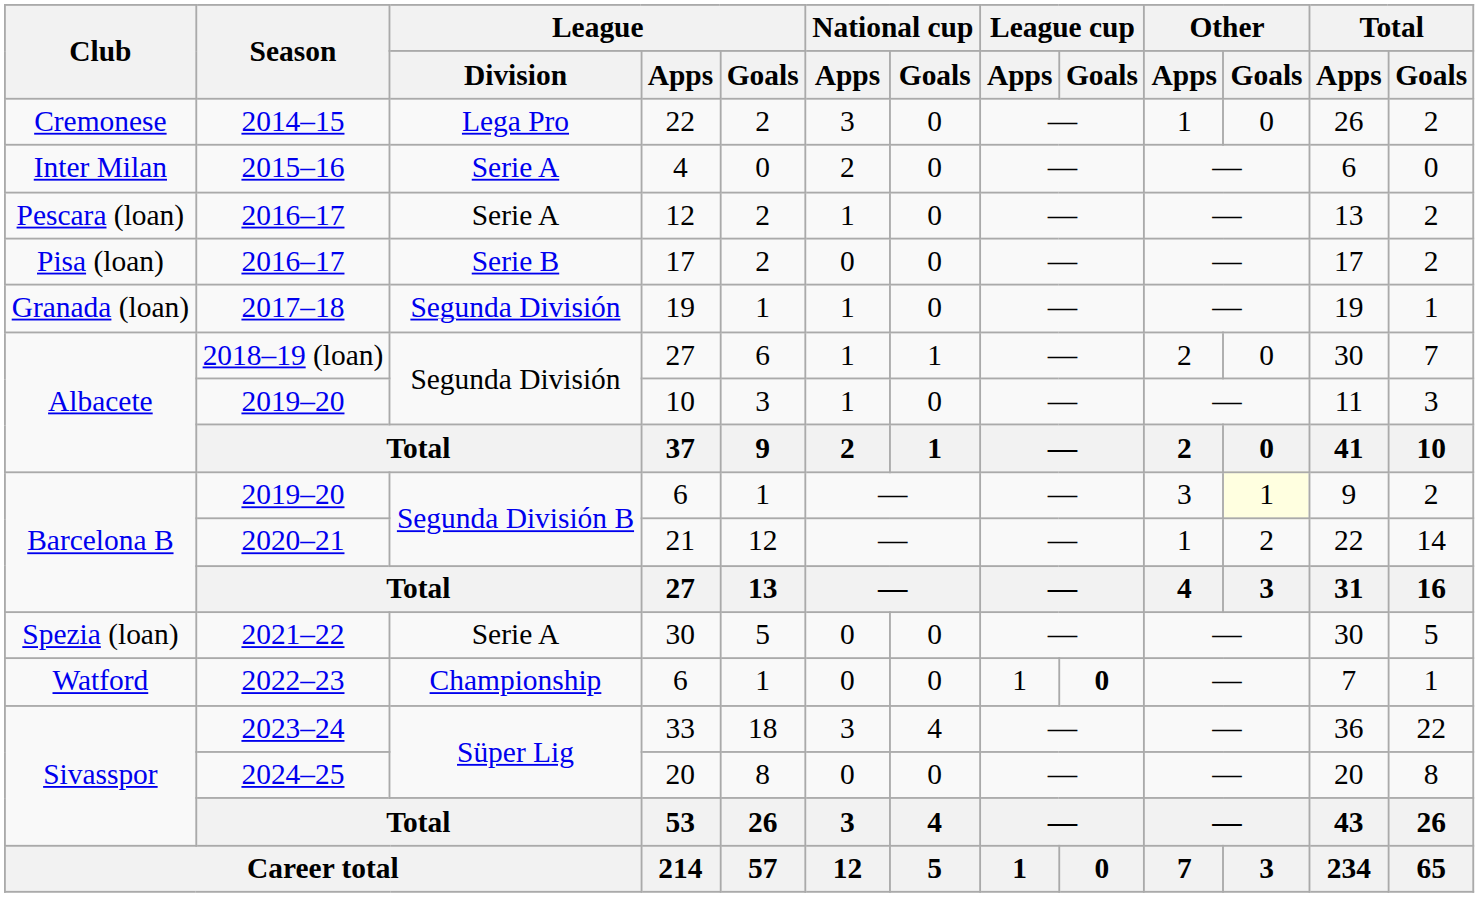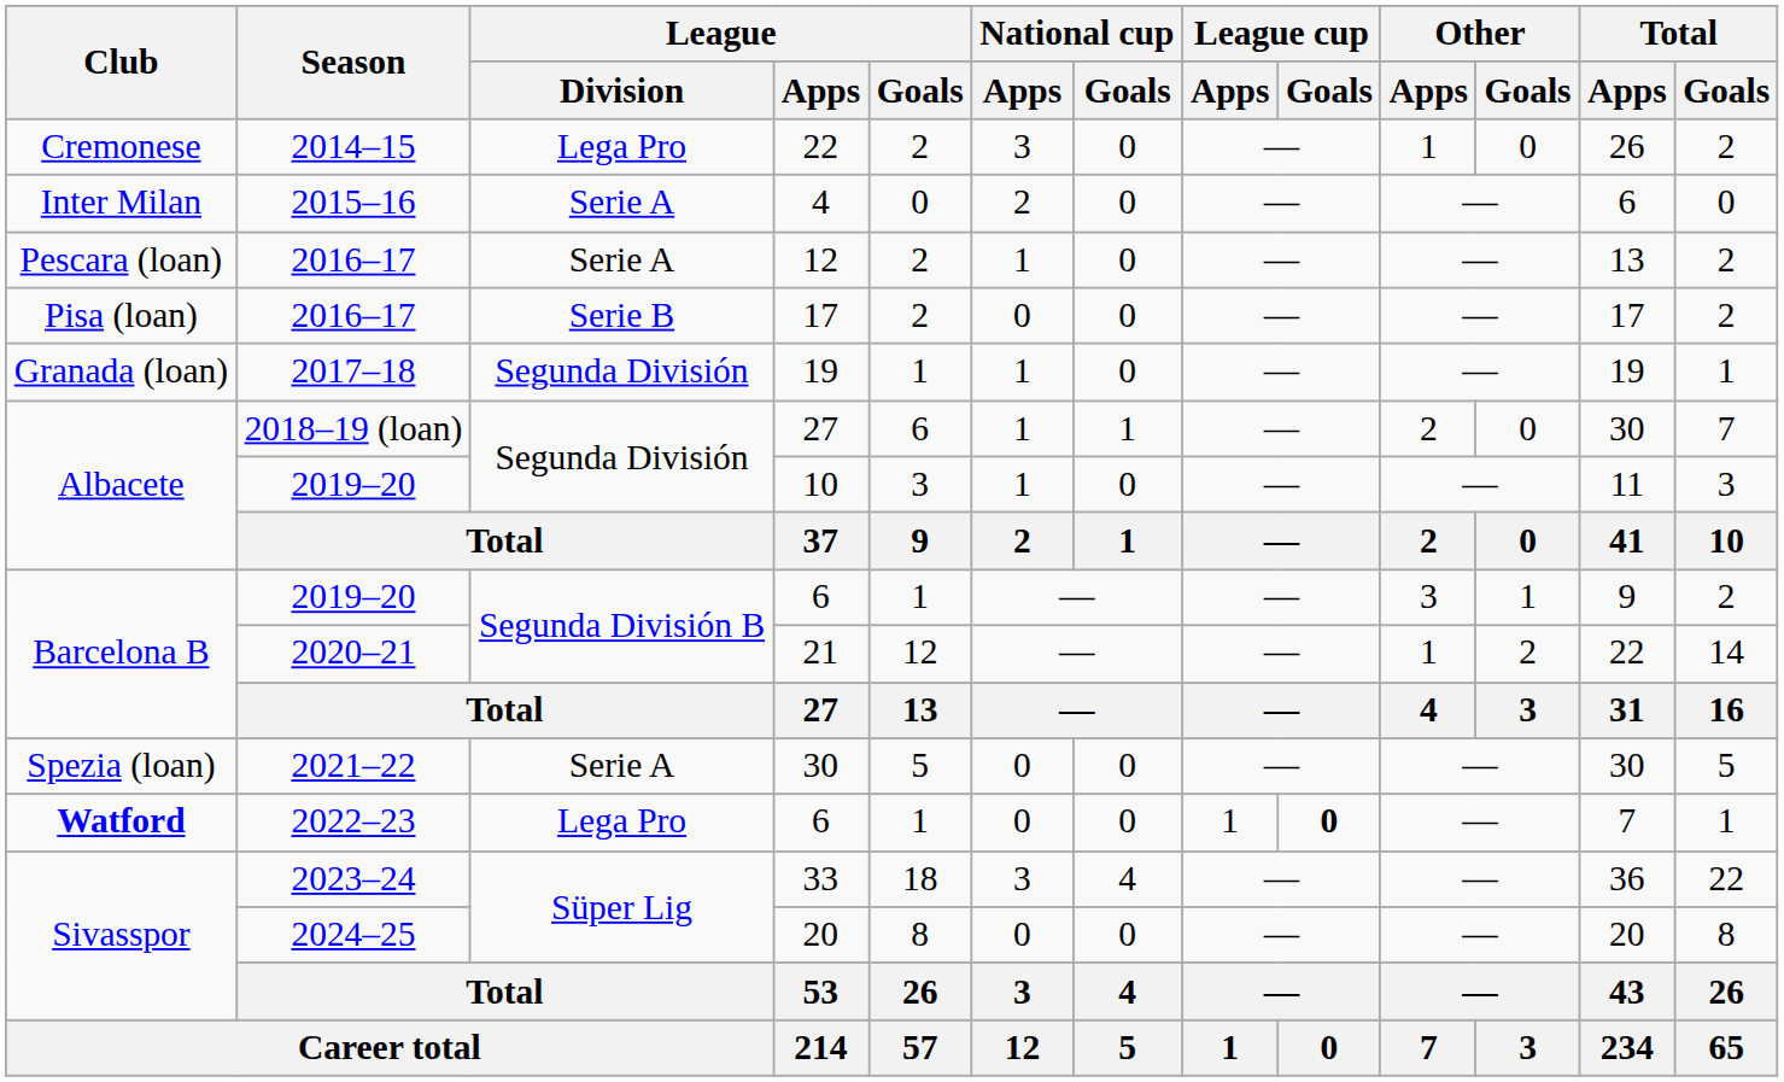 <table class="wikitable" style="text-align:center">
 <tr>
 <th rowspan="2">Club</th>
 <th rowspan="2">Season</th>
 <th colspan="3">League</th>
 <th colspan="2">National cup</th>
 <th colspan="2">League cup</th>
 <th colspan="2">Other</th>
 <th colspan="2">Total</th>
 </tr>
 <tr>
 <th>Division</th>
 <th>Apps</th>
 <th>Goals</th>
 <th>Apps</th>
 <th>Goals</th>
 <th>Apps</th>
 <th>Goals</th>
 <th>Apps</th>
 <th>Goals</th>
 <th>Apps</th>
 <th>Goals</th>
 </tr>
 <tr>
 <td><a href='#'>Cremonese</a></td>
 <td><a href='#'>2014–15</a></td>
 <td><a href='#'>Lega Pro</a></td>
 <td>22</td>
 <td>2</td>
 <td>3</td>
 <td>0</td>
 <td colspan="2">—</td>
 <td>1</td>
 <td>0</td>
 <td>26</td>
 <td>2</td>
 </tr>
 <tr>
 <td><a href='#'>Inter Milan</a></td>
 <td><a href='#'>2015–16</a></td>
 <td><a href='#'>Serie A</a></td>
 <td>4</td>
 <td>0</td>
 <td>2</td>
 <td>0</td>
 <td colspan="2">—</td>
 <td colspan="2">—</td>
 <td>6</td>
 <td>0</td>
 </tr>
 <tr>
 <td><a href='#'>Pescara</a> (loan)</td>
 <td><a href='#'>2016–17</a></td>
 <td>Serie A</td>
 <td>12</td>
 <td>2</td>
 <td>1</td>
 <td>0</td>
 <td colspan="2">—</td>
 <td colspan="2">—</td>
 <td>13</td>
 <td>2</td>
 </tr>
 <tr>
 <td><a href='#'>Pisa</a> (loan)</td>
 <td><a href='#'>2016–17</a></td>
 <td><a href='#'>Serie B</a></td>
 <td>17</td>
 <td>2</td>
 <td>0</td>
 <td>0</td>
 <td colspan="2">—</td>
 <td colspan="2">—</td>
 <td>17</td>
 <td>2</td>
 </tr>
 <tr>
 <td><a href='#'>Granada</a> (loan)</td>
 <td><a href='#'>2017–18</a></td>
 <td><a href='#'>Segunda División</a></td>
 <td>19</td>
 <td>1</td>
 <td>1</td>
 <td>0</td>
 <td colspan="2">—</td>
 <td colspan="2">—</td>
 <td>19</td>
 <td>1</td>
 </tr>
 <tr>
 <td rowspan="3"><a href='#'>Albacete</a></td>
 <td><a href='#'>2018–19</a> (loan)</td>
 <td rowspan="2">Segunda División</td>
 <td>27</td>
 <td>6</td>
 <td>1</td>
 <td>1</td>
 <td colspan="2">—</td>
 <td>2</td>
 <td>0</td>
 <td>30</td>
 <td>7</td>
 </tr>
 <tr>
 <td><a href='#'>2019–20</a></td>
 <td>10</td>
 <td>3</td>
 <td>1</td>
 <td>0</td>
 <td colspan="2">—</td>
 <td colspan="2">—</td>
 <td>11</td>
 <td>3</td>
 </tr>
 <tr>
 <th colspan="2">Total</th>
 <th>37</th>
 <th>9</th>
 <th>2</th>
 <th>1</th>
 <th colspan="2">—</th>
 <th>2</th>
 <th>0</th>
 <th>41</th>
 <th>10</th>
 </tr>
 <tr>
 <td rowspan="3"><a href='#'>Barcelona B</a></td>
 <td><a href='#'>2019–20</a></td>
 <td rowspan="2"><a href='#'>Segunda División B</a></td>
 <td>6</td>
 <td>1</td>
 <td colspan="2">—</td>
 <td colspan="2">—</td>
 <td>3</td>
-<td style="background: lightyellow;">1</td>
+<td>1</td>
 <td>9</td>
 <td>2</td>
 </tr>
 <tr>
 <td><a href='#'>2020–21</a></td>
 <td>21</td>
 <td>12</td>
 <td colspan="2">—</td>
 <td colspan="2">—</td>
 <td>1</td>
 <td>2</td>
 <td>22</td>
 <td>14</td>
 </tr>
 <tr>
 <th colspan="2">Total</th>
 <th>27</th>
 <th>13</th>
 <th colspan="2">—</th>
 <th colspan="2">—</th>
 <th>4</th>
 <th>3</th>
 <th>31</th>
 <th>16</th>
 </tr>
 <tr>
 <td><a href='#'>Spezia</a> (loan)</td>
 <td><a href='#'>2021–22</a></td>
 <td>Serie A</td>
 <td>30</td>
 <td>5</td>
 <td>0</td>
 <td>0</td>
 <td colspan="2">—</td>
 <td colspan="2">—</td>
 <td>30</td>
 <td>5</td>
 </tr>
 <tr>
-<td><a href='#'>Watford</a></td>
+<td><strong><a href='#'>Watford</a></strong></td>
 <td><a href='#'>2022–23</a></td>
-<td><a href='#'>Championship</a></td>
+<td><a href='#'>Lega Pro</a></td>
 <td>6</td>
 <td>1</td>
 <td>0</td>
 <td>0</td>
 <td>1</td>
 <td><strong>0</strong></td>
 <td colspan="2">—</td>
 <td>7</td>
 <td>1</td>
 </tr>
 <tr>
 <td rowspan="3"><a href='#'>Sivasspor</a></td>
 <td><a href='#'>2023–24</a></td>
 <td rowspan="2"><a href='#'>Süper Lig</a></td>
 <td>33</td>
 <td>18</td>
 <td>3</td>
 <td>4</td>
 <td colspan="2">—</td>
 <td colspan="2">—</td>
 <td>36</td>
 <td>22</td>
 </tr>
 <tr>
 <td><a href='#'>2024–25</a></td>
 <td>20</td>
 <td>8</td>
 <td>0</td>
 <td>0</td>
 <td colspan="2">—</td>
 <td colspan="2">—</td>
 <td>20</td>
 <td>8</td>
 </tr>
 <tr>
 <th colspan="2">Total</th>
 <th>53</th>
 <th>26</th>
 <th>3</th>
 <th>4</th>
 <th colspan="2">—</th>
 <th colspan="2">—</th>
 <th>43</th>
 <th>26</th>
 </tr>
 <tr>
 <th colspan="3">Career total</th>
 <th>214</th>
 <th>57</th>
 <th>12</th>
 <th>5</th>
 <th>1</th>
 <th>0</th>
 <th>7</th>
 <th>3</th>
 <th>234</th>
 <th>65</th>
 </tr>
 </table>
